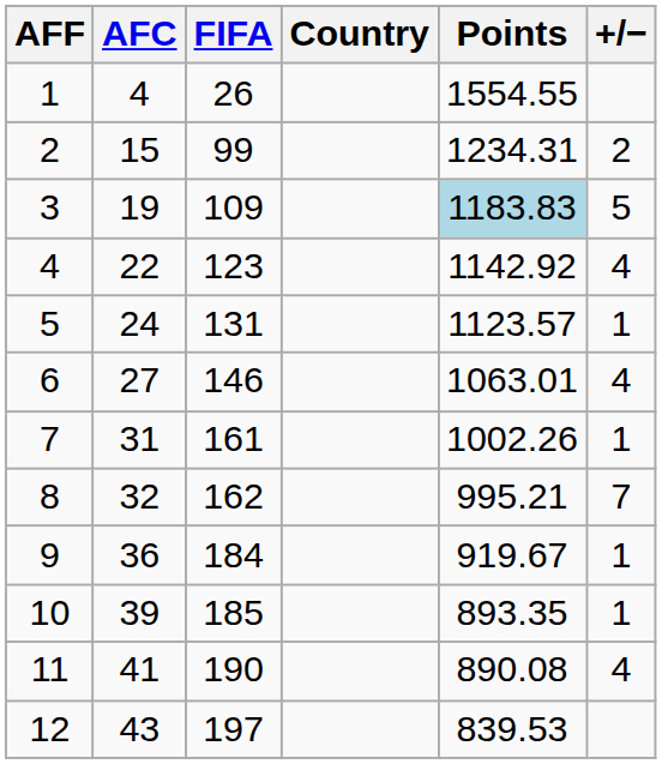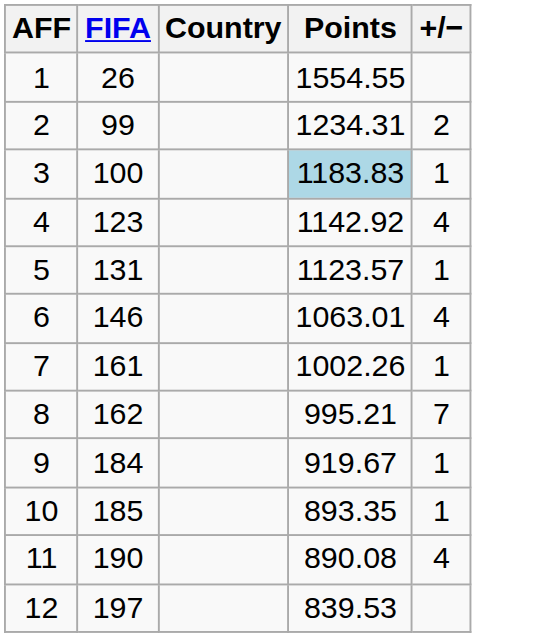 <table class="wikitable" style="text-align:center;">
 <tr>
 <th>AFF</th>
-<th><a href='#'>AFC</a></th>
 <th><a href='#'>FIFA</a></th>
 <th>Country</th>
 <th>Points</th>
 <th>+/−</th>
 </tr>
 <tr>
 <td>1</td>
-<td>4</td>
 <td>26</td>
 <td align=left></td>
 <td>1554.55</td>
 <td></td>
 </tr>
 <tr>
 <td>2</td>
-<td>15</td>
 <td>99</td>
 <td align=left></td>
 <td>1234.31</td>
 <td> 2</td>
 </tr>
 <tr>
 <td>3</td>
-<td>19</td>
-<td>109</td>
+<td>100</td>
 <td align=left></td>
 <td style="background: lightblue;">1183.83</td>
-<td> 5</td>
+<td> 1</td>
 </tr>
 <tr>
 <td>4</td>
-<td>22</td>
 <td>123</td>
 <td align=left></td>
 <td>1142.92</td>
 <td> 4</td>
 </tr>
 <tr>
 <td>5</td>
-<td>24</td>
 <td>131</td>
 <td align=left></td>
 <td>1123.57</td>
 <td> 1</td>
 </tr>
 <tr>
 <td>6</td>
-<td>27</td>
 <td>146</td>
 <td align=left></td>
 <td>1063.01</td>
 <td> 4</td>
 </tr>
 <tr>
 <td>7</td>
-<td>31</td>
 <td>161</td>
 <td align=left></td>
 <td>1002.26</td>
 <td> 1</td>
 </tr>
 <tr>
 <td>8</td>
-<td>32</td>
 <td>162</td>
 <td align=left></td>
 <td>995.21</td>
 <td> 7</td>
 </tr>
 <tr>
 <td>9</td>
-<td>36</td>
 <td>184</td>
 <td align=left></td>
 <td>919.67</td>
 <td> 1</td>
 </tr>
 <tr>
 <td>10</td>
-<td>39</td>
 <td>185</td>
 <td align=left></td>
 <td>893.35</td>
 <td> 1</td>
 </tr>
 <tr>
 <td>11</td>
-<td>41</td>
 <td>190</td>
 <td align=left></td>
 <td>890.08</td>
 <td> 4</td>
 </tr>
 <tr>
 <td>12</td>
-<td>43</td>
 <td>197</td>
 <td align=left></td>
 <td>839.53</td>
 <td></td>
 </tr>
 </table>
